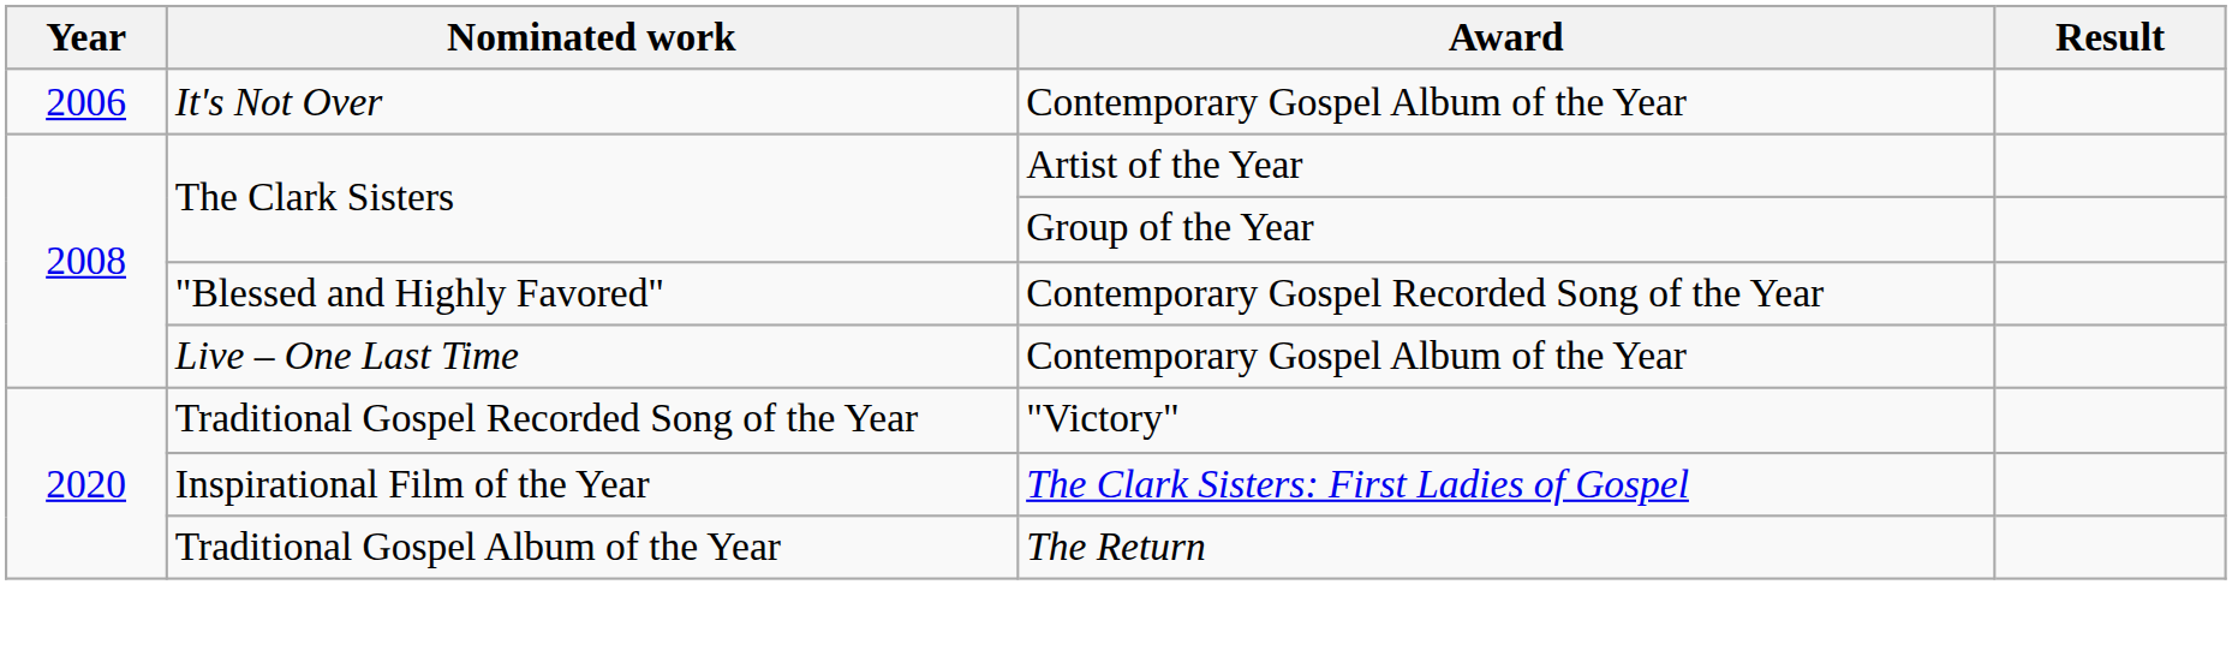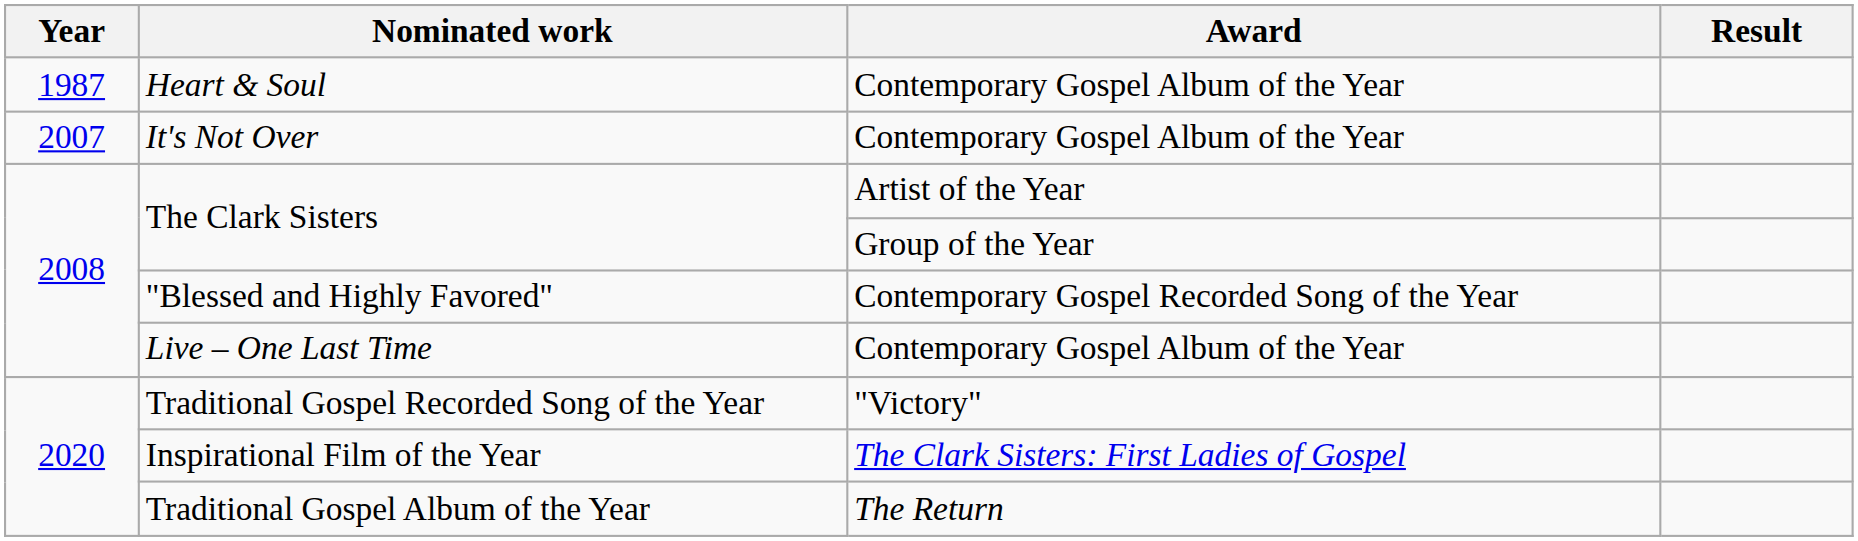 <table class="wikitable" style="width:70%;">
 <tr>
 <th style="width:3%;">Year</th>
 <th style="width:20%;">Nominated work</th>
 <th style="width:23%;">Award</th>
 <th style="width:5%;">Result</th>
 </tr>
 <tr>
-<td align="center"><a href='#'>2006</a></td>
+<td align="center"><a href='#'>1987</a></td>
+<td><em>Heart & Soul</em></td>
+<td>Contemporary Gospel Album of the Year</td>
+<td></td>
+</tr>
+<tr>
+<td align="center"><a href='#'>2007</a></td>
 <td><em>It's Not Over</em></td>
 <td>Contemporary Gospel Album of the Year</td>
 <td></td>
 </tr>
 <tr>
 <td align="center" rowspan="4"><a href='#'>2008</a></td>
 <td rowspan="2">The Clark Sisters</td>
 <td>Artist of the Year</td>
 <td></td>
 </tr>
 <tr>
 <td>Group of the Year</td>
 <td></td>
 </tr>
 <tr>
 <td>"Blessed and Highly Favored"</td>
 <td>Contemporary Gospel Recorded Song of the Year</td>
 <td></td>
 </tr>
 <tr>
 <td><em>Live – One Last Time</em></td>
 <td>Contemporary Gospel Album of the Year</td>
 <td></td>
 </tr>
 <tr>
 <td align="center" rowspan="3"><a href='#'>2020</a></td>
 <td>Traditional Gospel Recorded Song of the Year</td>
 <td>"Victory"</td>
 <td></td>
 </tr>
 <tr>
 <td>Inspirational Film of the Year</td>
 <td><em><a href='#'>The Clark Sisters: First Ladies of Gospel</a></em></td>
 <td></td>
 </tr>
 <tr>
 <td>Traditional Gospel Album of the Year</td>
 <td><em>The Return</em></td>
 <td></td>
 </tr>
 </table>
